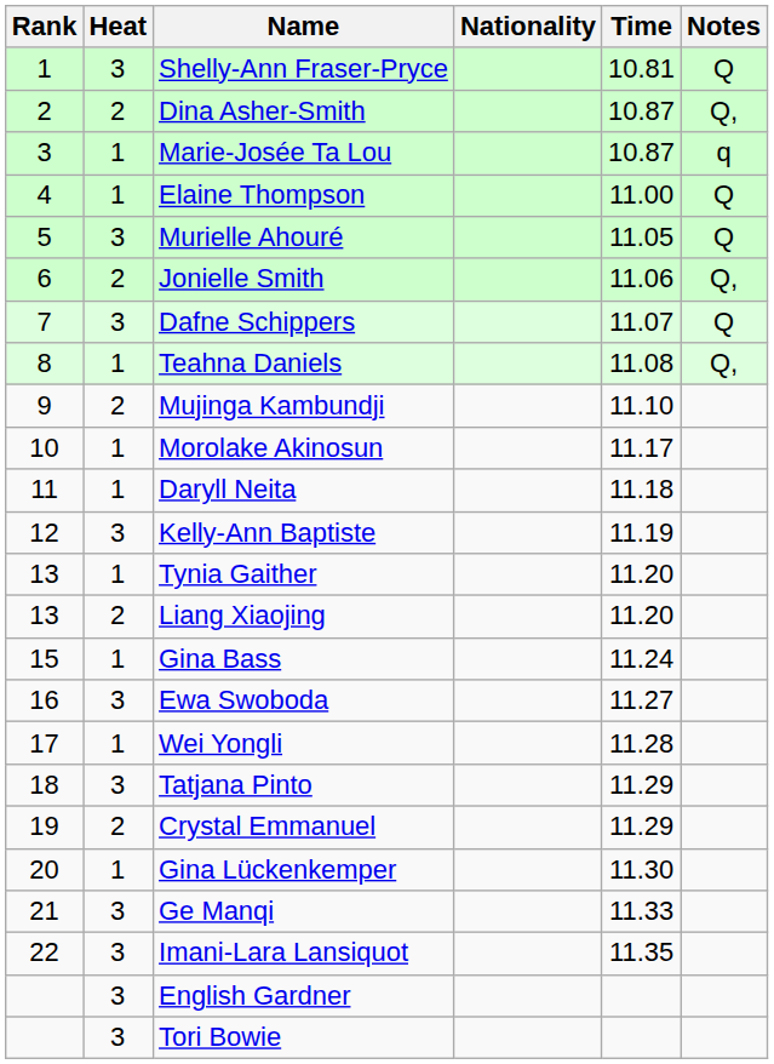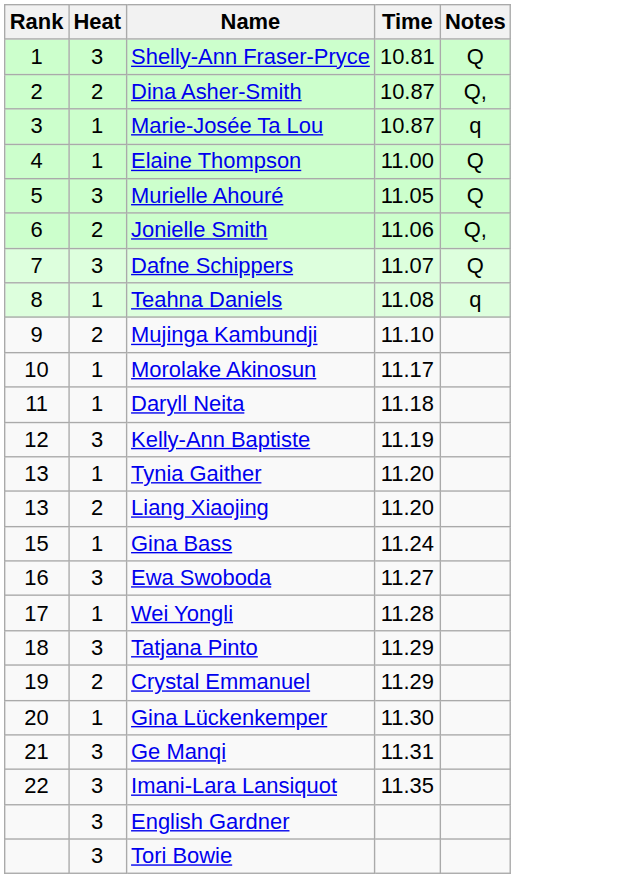 <table class="wikitable sortable" style="text-align:center">
 <tr>
 <th>Rank</th>
 <th>Heat</th>
 <th>Name</th>
-<th>Nationality</th>
 <th>Time</th>
 <th>Notes</th>
 </tr>
 <tr bgcolor=ccffcc>
 <td>1</td>
 <td>3</td>
 <td align=left><a href='#'>Shelly-Ann Fraser-Pryce</a></td>
-<td align=left></td>
 <td>10.81</td>
 <td>Q</td>
 </tr>
 <tr bgcolor=ccffcc>
 <td>2</td>
 <td>2</td>
 <td align=left><a href='#'>Dina Asher-Smith</a></td>
-<td align=left></td>
 <td>10.87</td>
 <td>Q, </td>
 </tr>
 <tr bgcolor=ccffcc>
 <td>3</td>
 <td>1</td>
 <td align=left><a href='#'>Marie-Josée Ta Lou</a></td>
-<td align=left></td>
 <td>10.87</td>
 <td>q</td>
 </tr>
 <tr bgcolor=ccffcc>
 <td>4</td>
 <td>1</td>
 <td align=left><a href='#'>Elaine Thompson</a></td>
-<td align=left></td>
 <td>11.00</td>
 <td>Q</td>
 </tr>
 <tr bgcolor=ccffcc>
 <td>5</td>
 <td>3</td>
 <td align=left><a href='#'>Murielle Ahouré</a></td>
-<td align=left></td>
 <td>11.05</td>
 <td>Q</td>
 </tr>
 <tr bgcolor=ccffcc>
 <td>6</td>
 <td>2</td>
 <td align=left><a href='#'>Jonielle Smith</a></td>
-<td align=left></td>
 <td>11.06</td>
 <td>Q,  </td>
 </tr>
 <tr bgcolor=ddffdd>
 <td>7</td>
 <td>3</td>
 <td align=left><a href='#'>Dafne Schippers</a></td>
-<td align=left></td>
 <td>11.07</td>
 <td>Q</td>
 </tr>
 <tr bgcolor=ddffdd>
 <td>8</td>
 <td>1</td>
 <td align=left><a href='#'>Teahna Daniels</a></td>
-<td align=left></td>
 <td>11.08</td>
-<td>Q, </td>
+<td>q</td>
 </tr>
 <tr>
 <td>9</td>
 <td>2</td>
 <td align=left><a href='#'>Mujinga Kambundji</a></td>
-<td align=left></td>
 <td>11.10</td>
 <td></td>
 </tr>
 <tr>
 <td>10</td>
 <td>1</td>
 <td align=left><a href='#'>Morolake Akinosun</a></td>
-<td align=left></td>
 <td>11.17</td>
 <td></td>
 </tr>
 <tr>
 <td>11</td>
 <td>1</td>
 <td align=left><a href='#'>Daryll Neita</a></td>
-<td align=left></td>
 <td>11.18</td>
 <td></td>
 </tr>
 <tr>
 <td>12</td>
 <td>3</td>
 <td align=left><a href='#'>Kelly-Ann Baptiste</a></td>
-<td align=left></td>
 <td>11.19</td>
 <td></td>
 </tr>
 <tr>
 <td>13</td>
 <td>1</td>
 <td align=left><a href='#'>Tynia Gaither</a></td>
-<td align=left></td>
 <td>11.20</td>
 <td></td>
 </tr>
 <tr>
 <td>13</td>
 <td>2</td>
 <td align=left><a href='#'>Liang Xiaojing</a></td>
-<td align=left></td>
 <td>11.20</td>
 <td></td>
 </tr>
 <tr>
 <td>15</td>
 <td>1</td>
 <td align=left><a href='#'>Gina Bass</a></td>
-<td align=left></td>
 <td>11.24</td>
 <td></td>
 </tr>
 <tr>
 <td>16</td>
 <td>3</td>
 <td align=left><a href='#'>Ewa Swoboda</a></td>
-<td align=left></td>
 <td>11.27</td>
 <td></td>
 </tr>
 <tr>
 <td>17</td>
 <td>1</td>
 <td align=left><a href='#'>Wei Yongli</a></td>
-<td align=left></td>
 <td>11.28</td>
 <td></td>
 </tr>
 <tr>
 <td>18</td>
 <td>3</td>
 <td align=left><a href='#'>Tatjana Pinto</a></td>
-<td align=left></td>
 <td>11.29</td>
 <td></td>
 </tr>
 <tr>
 <td>19</td>
 <td>2</td>
 <td align=left><a href='#'>Crystal Emmanuel</a></td>
-<td align=left></td>
 <td>11.29</td>
 <td></td>
 </tr>
 <tr>
 <td>20</td>
 <td>1</td>
 <td align=left><a href='#'>Gina Lückenkemper</a></td>
-<td align=left></td>
 <td>11.30</td>
 <td></td>
 </tr>
 <tr>
 <td>21</td>
 <td>3</td>
 <td align=left><a href='#'>Ge Manqi</a></td>
-<td align=left></td>
-<td>11.33</td>
+<td>11.31</td>
 <td></td>
 </tr>
 <tr>
 <td>22</td>
 <td>3</td>
 <td align=left><a href='#'>Imani-Lara Lansiquot</a></td>
-<td align=left></td>
 <td>11.35</td>
 <td></td>
 </tr>
 <tr>
 <td></td>
 <td>3</td>
 <td align=left><a href='#'>English Gardner</a></td>
-<td align=left></td>
 <td></td>
 <td></td>
 </tr>
 <tr>
 <td></td>
 <td>3</td>
 <td align=left><a href='#'>Tori Bowie</a></td>
-<td align=left></td>
 <td></td>
 <td></td>
 </tr>
 </table>
